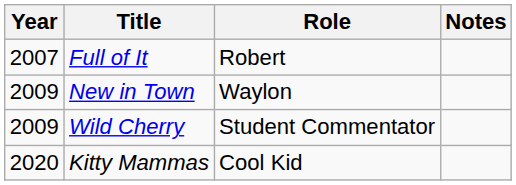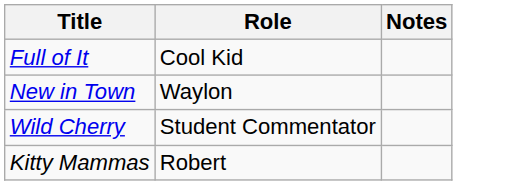 <table class="wikitable sortable">
 <tr>
-<th>Year</th>
 <th>Title</th>
 <th>Role</th>
 <th>Notes</th>
 </tr>
 <tr>
-<td>2007</td>
 <td><em><a href='#'>Full of It</a></em></td>
-<td>Robert</td>
+<td>Cool Kid</td>
 <td></td>
 </tr>
 <tr>
-<td>2009</td>
 <td><em><a href='#'>New in Town</a></em></td>
 <td>Waylon</td>
 <td></td>
 </tr>
 <tr>
-<td>2009</td>
 <td><a href='#'><em>Wild Cherry</em></a></td>
 <td>Student Commentator</td>
 <td></td>
 </tr>
 <tr>
-<td>2020</td>
 <td><em>Kitty Mammas</em></td>
-<td>Cool Kid</td>
+<td>Robert</td>
 <td></td>
 </tr>
 </table>
